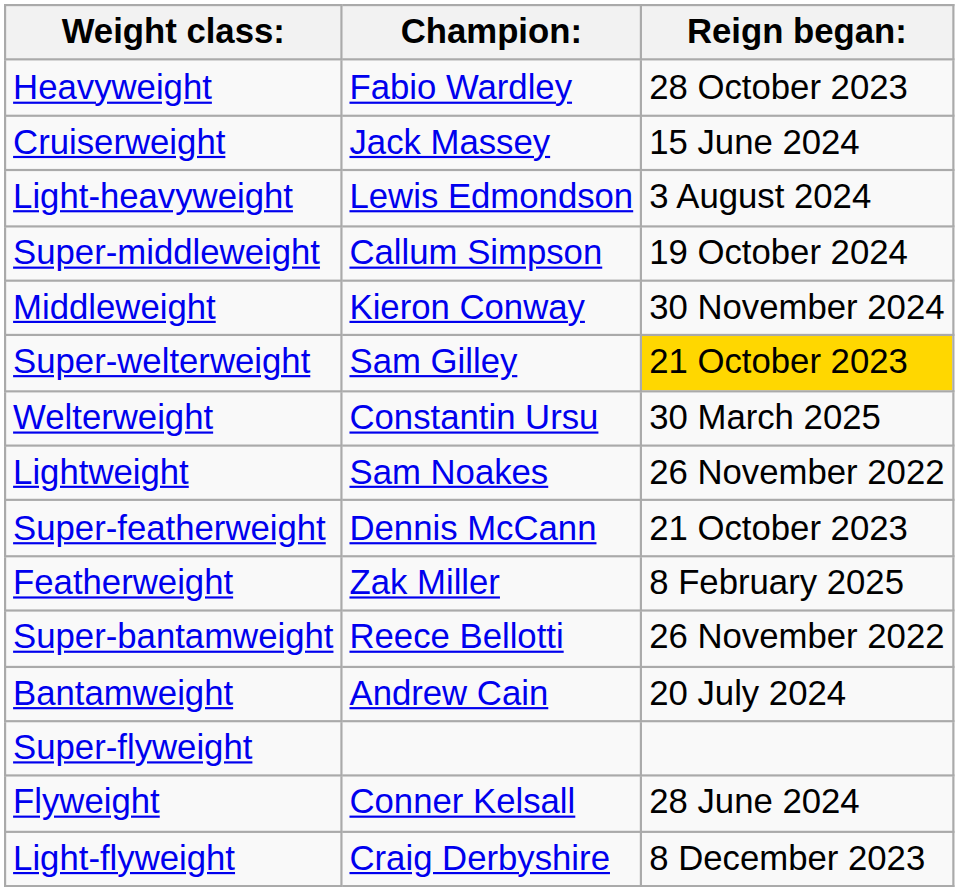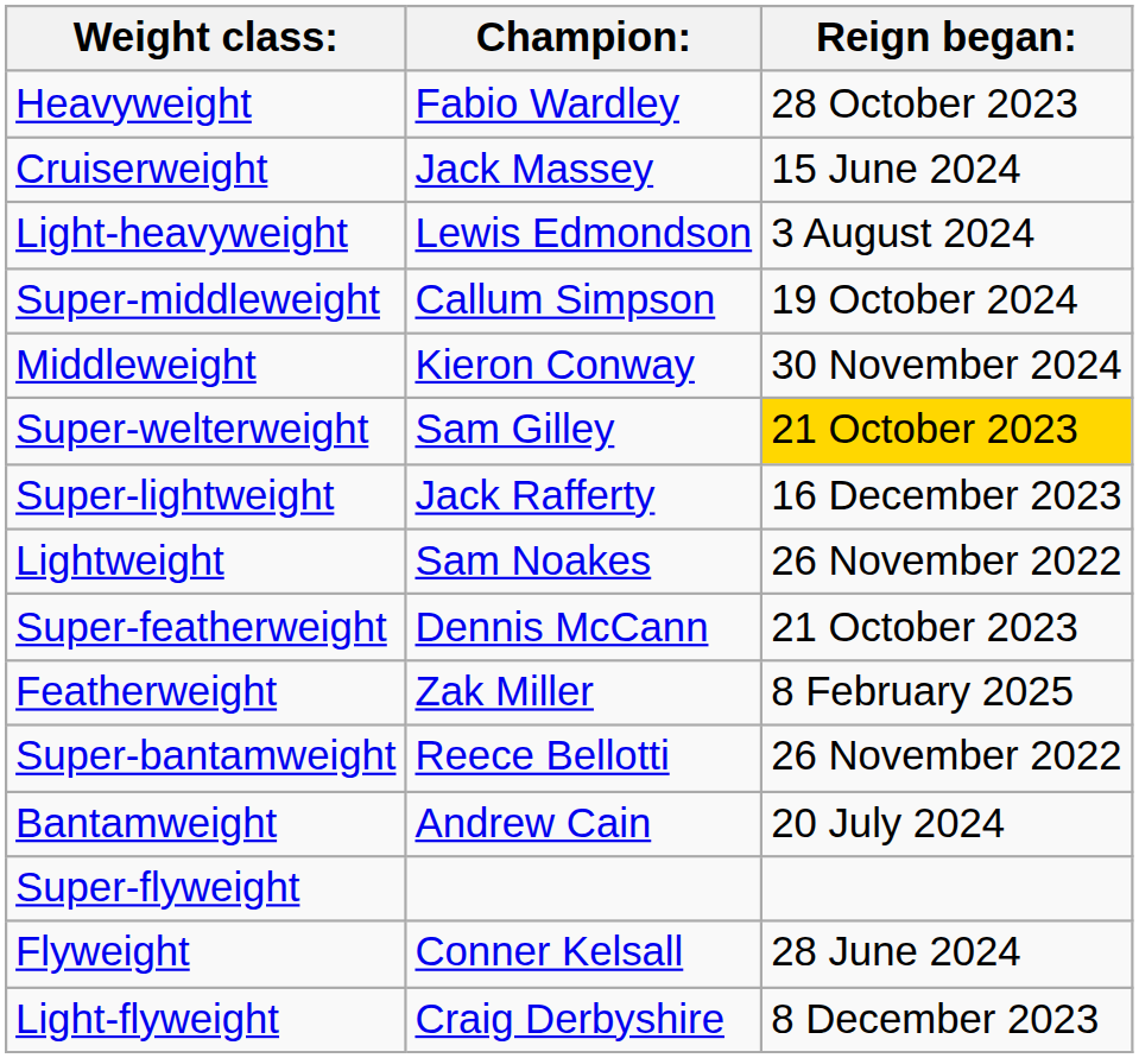 <table class="wikitable">
 <tr>
 <th>Weight class:</th>
 <th>Champion:</th>
 <th>Reign began:</th>
 </tr>
 <tr>
 <td><a href='#'>Heavyweight</a></td>
 <td><a href='#'>Fabio Wardley</a></td>
 <td>28 October 2023</td>
 </tr>
 <tr>
 <td><a href='#'>Cruiserweight</a></td>
 <td><a href='#'>Jack Massey</a></td>
 <td>15 June 2024</td>
 </tr>
 <tr>
 <td><a href='#'>Light-heavyweight</a></td>
 <td><a href='#'>Lewis Edmondson</a></td>
 <td>3 August 2024</td>
 </tr>
 <tr>
 <td><a href='#'>Super-middleweight</a></td>
 <td><a href='#'>Callum Simpson</a></td>
 <td>19 October 2024</td>
 </tr>
 <tr>
 <td><a href='#'>Middleweight</a></td>
 <td><a href='#'>Kieron Conway</a></td>
 <td>30 November 2024</td>
 </tr>
 <tr>
 <td><a href='#'>Super-welterweight</a></td>
 <td><a href='#'>Sam Gilley</a></td>
 <td style="background: gold;">21 October 2023</td>
 </tr>
 <tr>
-<td><a href='#'>Welterweight</a></td>
-<td><a href='#'>Constantin Ursu</a></td>
-<td>30 March 2025</td>
+<td><a href='#'>Super-lightweight</a></td>
+<td><a href='#'>Jack Rafferty</a></td>
+<td>16 December 2023</td>
 </tr>
 <tr>
 <td><a href='#'>Lightweight</a></td>
 <td><a href='#'>Sam Noakes</a></td>
 <td>26 November 2022</td>
 </tr>
 <tr>
 <td><a href='#'>Super-featherweight</a></td>
 <td><a href='#'>Dennis McCann</a></td>
 <td>21 October 2023</td>
 </tr>
 <tr>
 <td><a href='#'>Featherweight</a></td>
 <td><a href='#'>Zak Miller</a></td>
 <td>8 February 2025</td>
 </tr>
 <tr>
 <td><a href='#'>Super-bantamweight</a></td>
 <td><a href='#'>Reece Bellotti</a></td>
 <td>26 November 2022</td>
 </tr>
 <tr>
 <td><a href='#'>Bantamweight</a></td>
 <td><a href='#'>Andrew Cain</a></td>
 <td>20 July 2024</td>
 </tr>
 <tr>
 <td><a href='#'>Super-flyweight</a></td>
 <td></td>
 <td></td>
 </tr>
 <tr>
 <td><a href='#'>Flyweight</a></td>
 <td><a href='#'>Conner Kelsall</a></td>
 <td>28 June 2024</td>
 </tr>
 <tr>
 <td><a href='#'>Light-flyweight</a></td>
 <td><a href='#'>Craig Derbyshire</a></td>
 <td>8 December 2023</td>
 </tr>
 </table>
